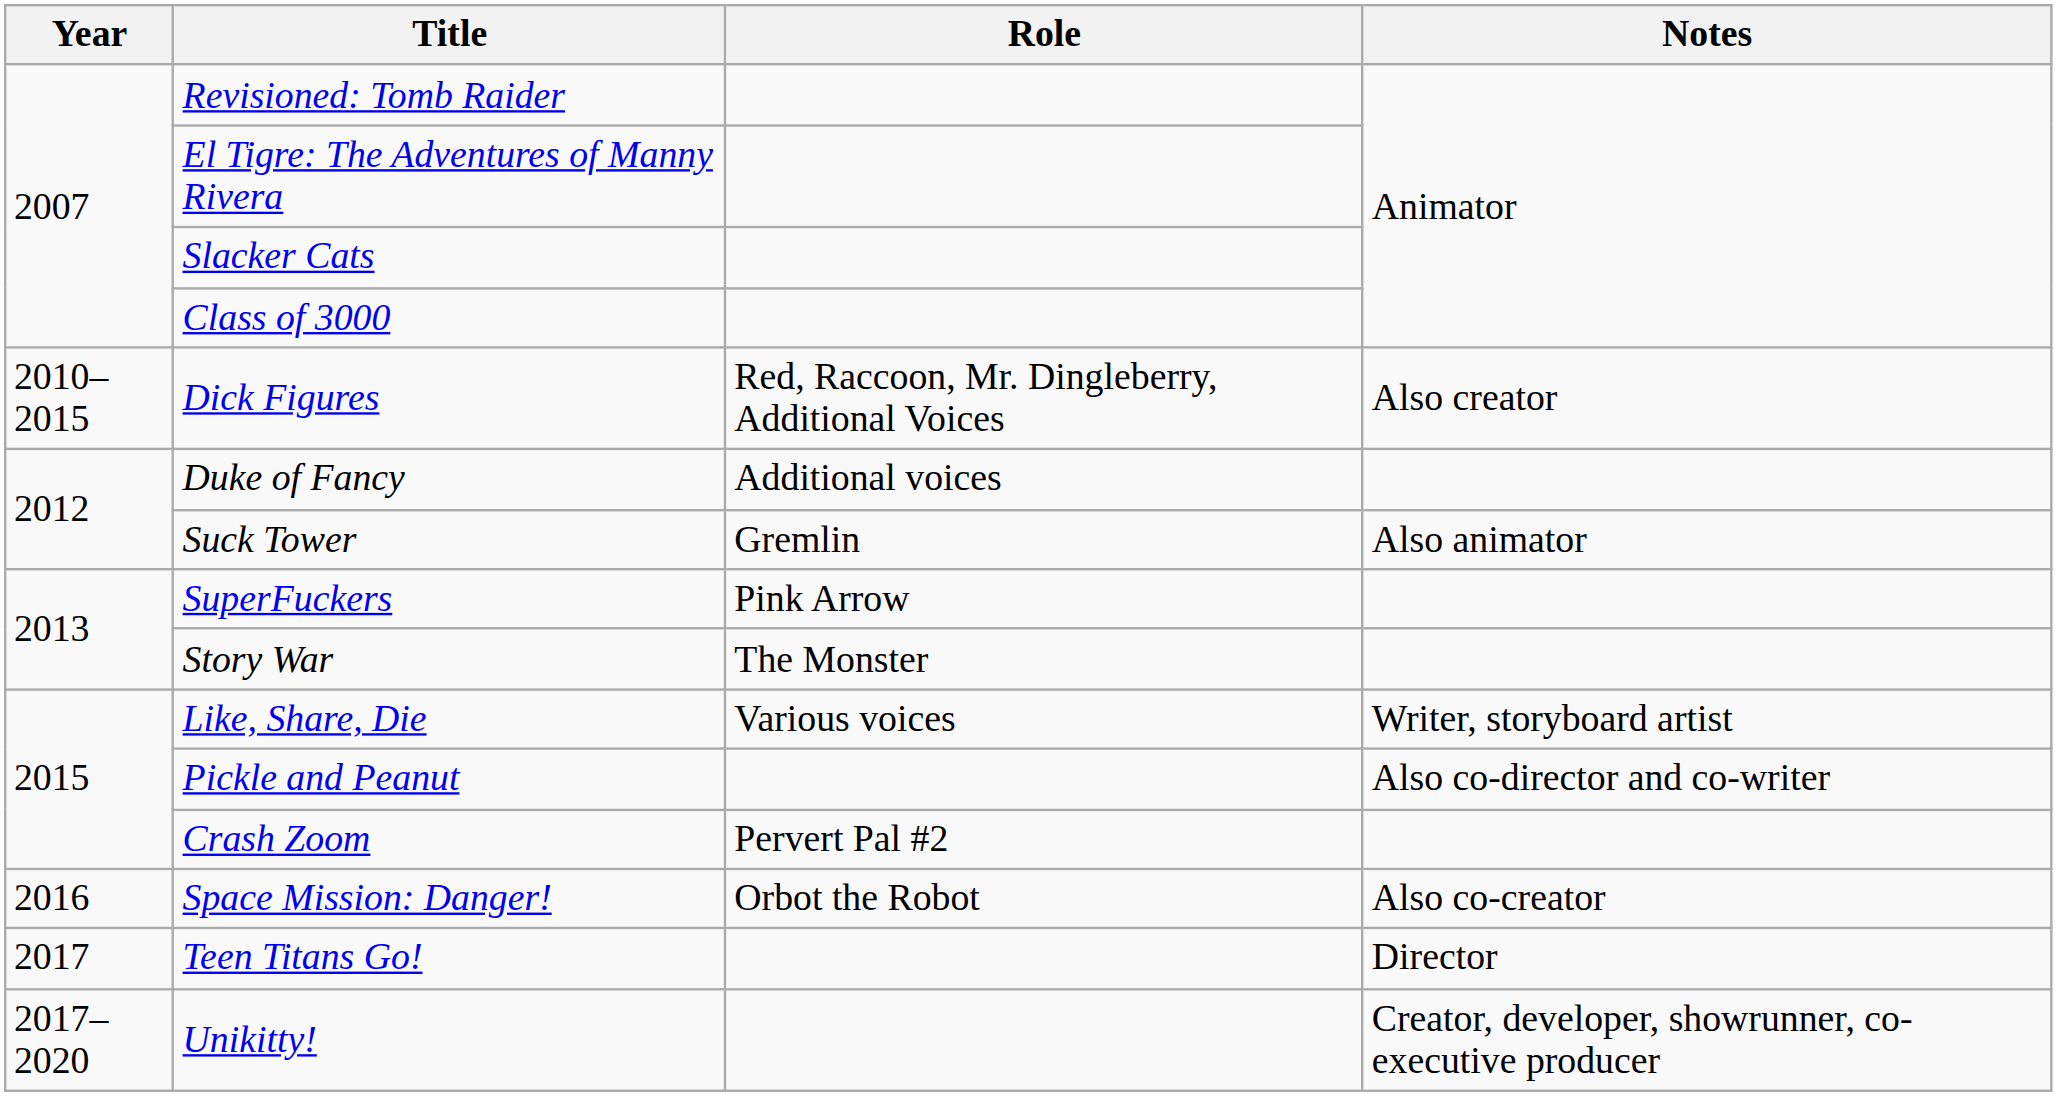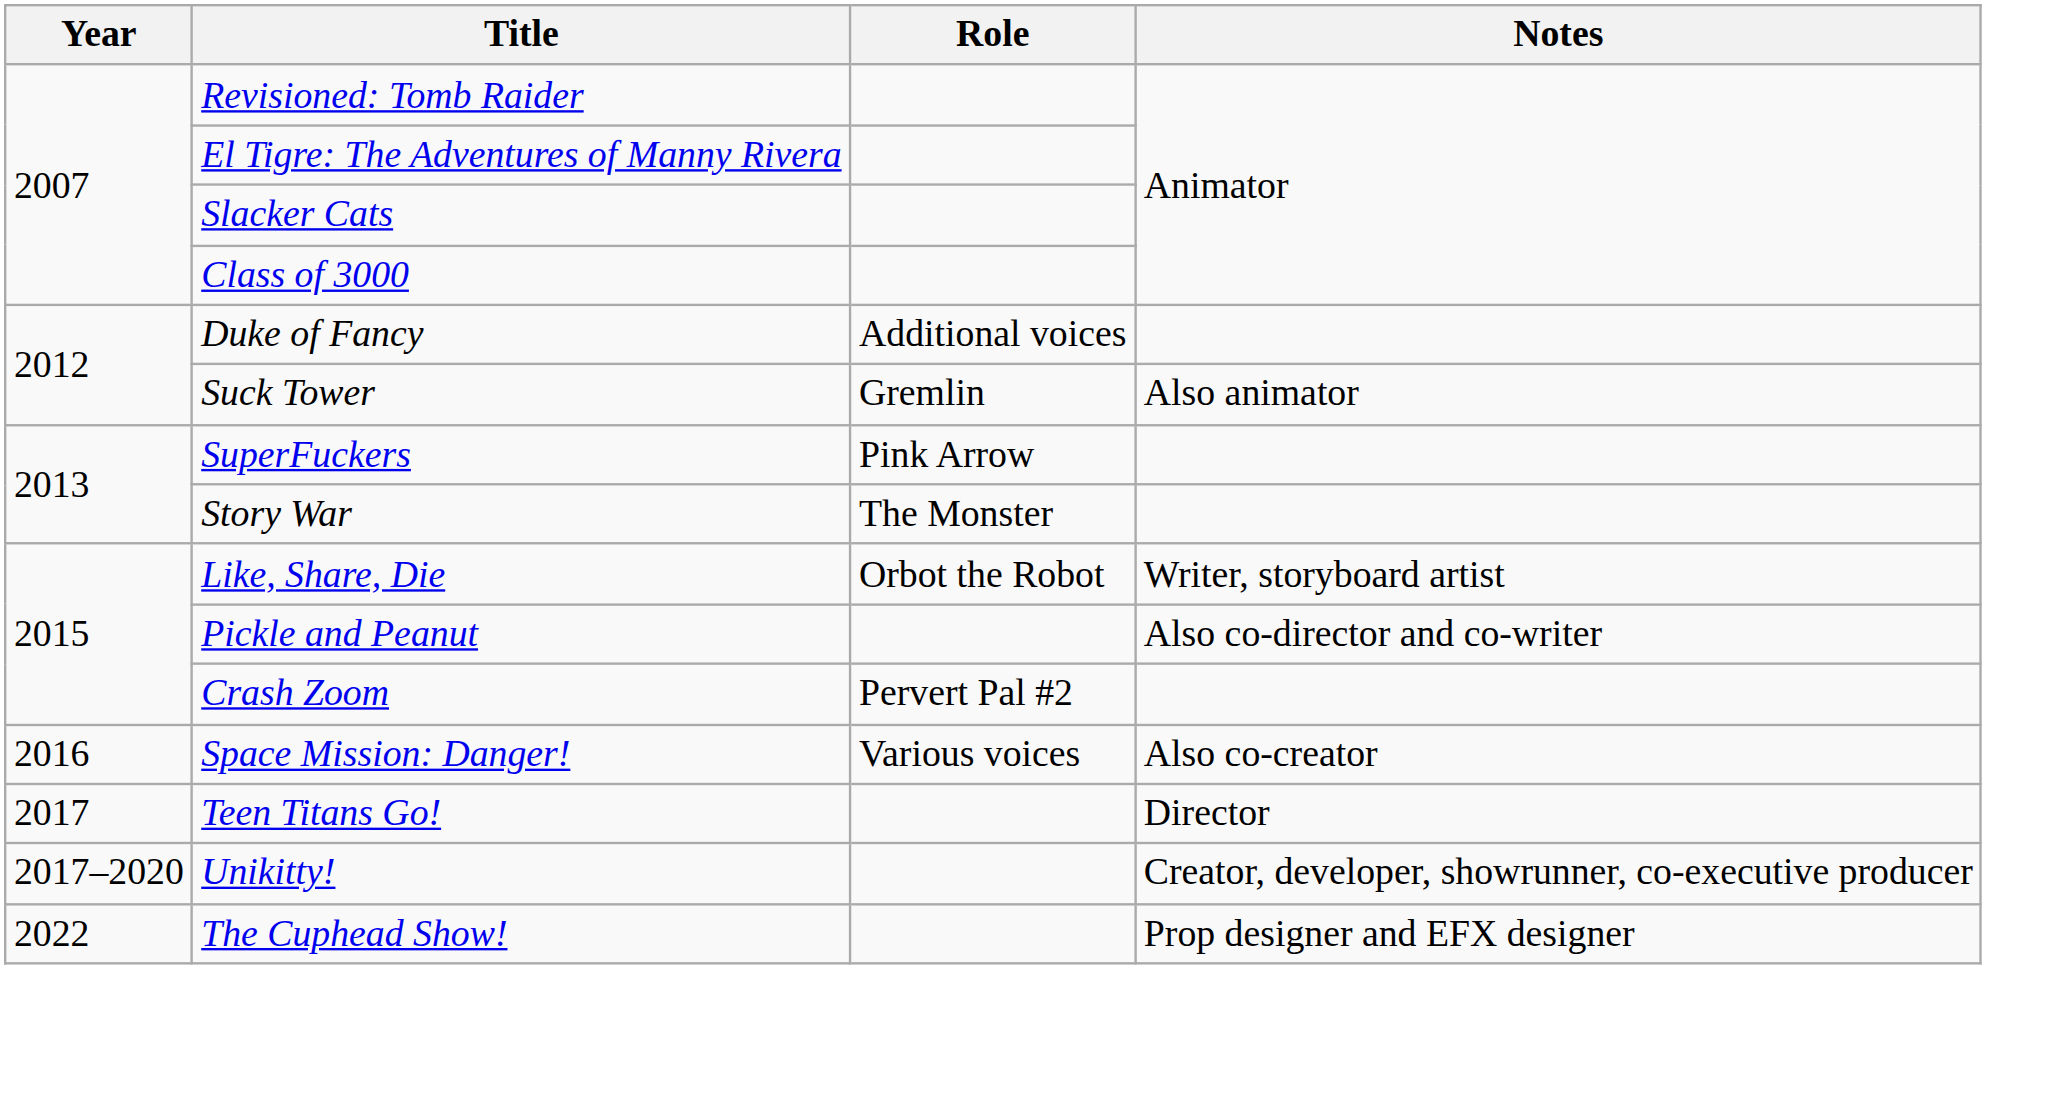 <table class="wikitable">
 <tr>
 <th>Year</th>
 <th>Title</th>
 <th>Role</th>
 <th>Notes</th>
 </tr>
 <tr>
 <td rowspan="4">2007</td>
 <td><em><a href='#'>Revisioned: Tomb Raider</a></em></td>
 <td></td>
 <td rowspan="4">Animator</td>
 </tr>
 <tr>
 <td><em><a href='#'>El Tigre: The Adventures of Manny Rivera</a></em></td>
 <td></td>
 </tr>
 <tr>
 <td><em><a href='#'>Slacker Cats</a></em></td>
 <td></td>
 </tr>
 <tr>
 <td><em><a href='#'>Class of 3000</a></em></td>
 <td></td>
 </tr>
 <tr>
-<td>2010–2015</td>
-<td><em><a href='#'>Dick Figures</a></em></td>
-<td>Red, Raccoon, Mr. Dingleberry, Additional Voices</td>
-<td>Also creator</td>
-</tr>
-<tr>
 <td rowspan="2">2012</td>
 <td><em>Duke of Fancy</em></td>
 <td>Additional voices</td>
 <td></td>
 </tr>
 <tr>
 <td><em>Suck Tower</em></td>
 <td>Gremlin</td>
 <td>Also animator</td>
 </tr>
 <tr>
 <td rowspan="2">2013</td>
 <td><em><a href='#'>SuperFuckers</a></em></td>
 <td>Pink Arrow</td>
 <td></td>
 </tr>
 <tr>
 <td><em>Story War</em></td>
 <td>The Monster</td>
 <td></td>
 </tr>
 <tr>
 <td rowspan="3">2015</td>
 <td><em><a href='#'>Like, Share, Die</a></em></td>
-<td>Various voices</td>
+<td>Orbot the Robot</td>
 <td>Writer, storyboard artist</td>
 </tr>
 <tr>
 <td><em><a href='#'>Pickle and Peanut</a></em></td>
 <td></td>
 <td>Also co-director and co-writer</td>
 </tr>
 <tr>
 <td><em><a href='#'>Crash Zoom</a></em></td>
 <td>Pervert Pal #2</td>
 <td></td>
 </tr>
 <tr>
 <td>2016</td>
 <td><em><a href='#'>Space Mission: Danger!</a></em></td>
-<td>Orbot the Robot</td>
+<td>Various voices</td>
 <td>Also co-creator</td>
 </tr>
 <tr>
 <td>2017</td>
 <td><em><a href='#'>Teen Titans Go!</a></em></td>
 <td></td>
 <td>Director</td>
 </tr>
 <tr>
 <td>2017–2020</td>
 <td><em><a href='#'>Unikitty!</a></em></td>
 <td></td>
 <td>Creator, developer, showrunner, co-executive producer</td>
 </tr>
+<tr>
+<td>2022</td>
+<td><em><a href='#'>The Cuphead Show!</a></em></td>
+<td></td>
+<td>Prop designer and EFX designer</td>
+</tr>
 </table>
